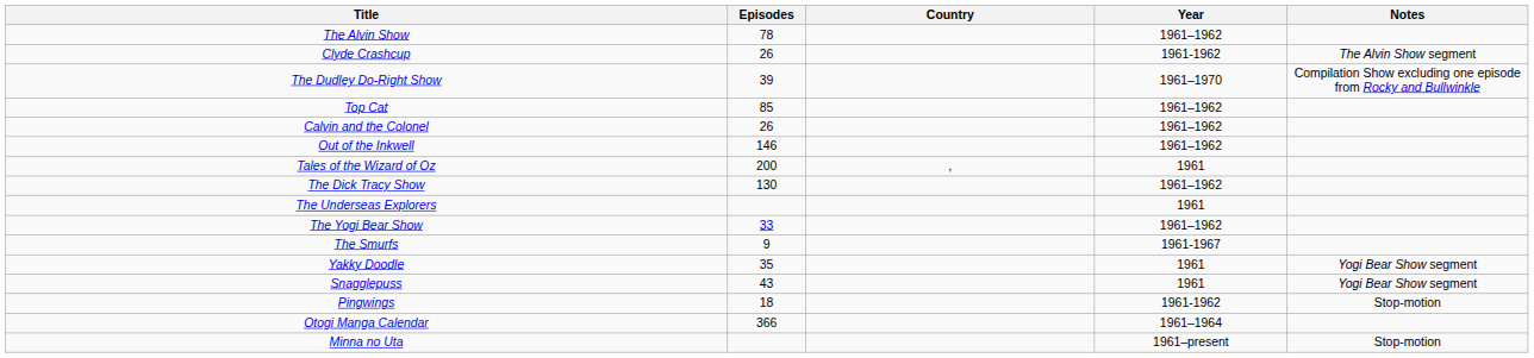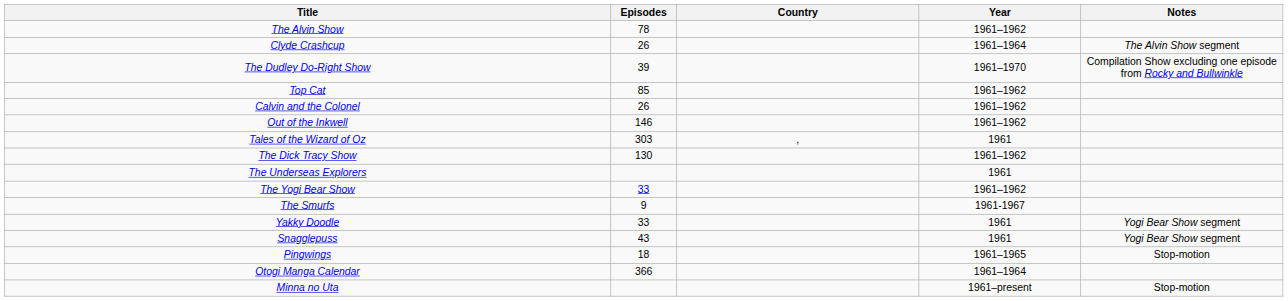 <table class="wikitable sortable" style="text-align:center;">
 <tr>
 <th width=30%>Title</th>
 <th width=2%>Episodes</th>
 <th width=12%>Country</th>
 <th width=8%>Year</th>
 <th width=10%>Notes</th>
 </tr>
 <tr>
 <td><em><a href='#'>The Alvin Show</a></em></td>
 <td>78</td>
 <td></td>
 <td>1961–1962</td>
 </tr>
 <tr>
 <td><em><a href='#'>Clyde Crashcup</a></em></td>
 <td>26</td>
 <td></td>
-<td>1961-1962</td>
+<td>1961–1964</td>
 <td><em>The Alvin Show</em> segment</td>
 </tr>
 <tr>
 <td><em><a href='#'>The Dudley Do-Right Show</a></em></td>
 <td>39</td>
 <td></td>
 <td>1961–1970</td>
 <td>Compilation Show excluding one episode from <em><a href='#'>Rocky and Bullwinkle</a></em></td>
 </tr>
 <tr>
 <td><em><a href='#'>Top Cat</a></em></td>
 <td>85</td>
 <td></td>
 <td>1961–1962</td>
 <td></td>
 </tr>
 <tr>
 <td><em><a href='#'>Calvin and the Colonel</a></em></td>
 <td>26</td>
 <td></td>
 <td>1961–1962</td>
 <td></td>
 </tr>
 <tr>
 <td><em><a href='#'>Out of the Inkwell</a></em></td>
 <td>146</td>
 <td></td>
 <td>1961–1962</td>
 <td></td>
 </tr>
 <tr>
 <td><em><a href='#'>Tales of the Wizard of Oz</a></em></td>
-<td>200</td>
+<td>303</td>
 <td>, </td>
 <td>1961</td>
 <td></td>
 </tr>
 <tr>
 <td><em><a href='#'>The Dick Tracy Show</a></em></td>
 <td>130</td>
 <td></td>
 <td>1961–1962</td>
 <td></td>
 </tr>
 <tr>
 <td><em><a href='#'>The Underseas Explorers</a></em></td>
 <td></td>
 <td></td>
 <td>1961</td>
 <td></td>
 </tr>
 <tr>
 <td><em><a href='#'>The Yogi Bear Show</a></em></td>
 <td><a href='#'>33</a></td>
 <td></td>
 <td>1961–1962</td>
 <td></td>
 </tr>
 <tr>
 <td><em><a href='#'>The Smurfs</a></em></td>
 <td>9</td>
 <td></td>
 <td>1961-1967</td>
 <td></td>
 </tr>
 <tr>
 <td><em><a href='#'>Yakky Doodle</a></em></td>
-<td>35</td>
+<td>33</td>
 <td></td>
 <td>1961</td>
 <td><em>Yogi Bear Show</em> segment</td>
 </tr>
 <tr>
 <td><em><a href='#'>Snagglepuss</a></em></td>
 <td>43</td>
 <td></td>
 <td>1961</td>
 <td><em>Yogi Bear Show</em> segment</td>
 </tr>
 <tr>
 <td><em><a href='#'>Pingwings</a></em></td>
 <td>18</td>
 <td></td>
-<td>1961-1962</td>
+<td>1961–1965</td>
 <td>Stop-motion</td>
 </tr>
 <tr>
 <td><em><a href='#'>Otogi Manga Calendar</a></em></td>
 <td>366</td>
 <td></td>
 <td>1961–1964</td>
 <td></td>
 </tr>
 <tr>
 <td><em><a href='#'>Minna no Uta</a></em></td>
 <td></td>
 <td></td>
 <td>1961–present</td>
 <td>Stop-motion</td>
 </tr>
 </table>
